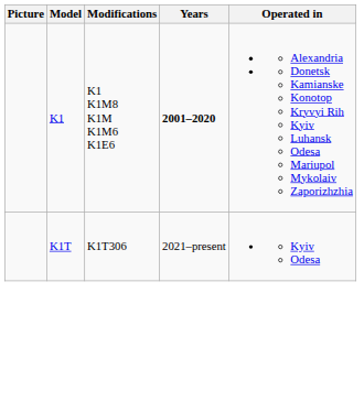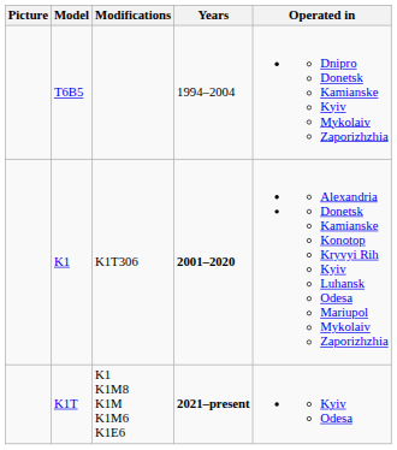 <table class="wikitable">
 <tr>
 <th>Picture</th>
 <th>Model</th>
 <th>Modifications</th>
 <th>Years</th>
 <th>Operated in</th>
 </tr>
 <tr>
 <td></td>
+<td><a href='#'>T6B5</a></td>
+<td></td>
+<td>1994–2004</td>
+<td><br><ul><li><ul><li><a href='#'>Dnipro</a></li><li><a href='#'>Donetsk</a></li><li><a href='#'>Kamianske</a></li><li><a href='#'>Kyiv</a></li><li><a href='#'>Mykolaiv</a></li><li><a href='#'>Zaporizhzhia</a></li></ul></li></ul></td>
+</tr>
+<tr>
+<td></td>
 <td><a href='#'>K1</a></td>
-<td>K1<br>K1M8<br>K1M<br>K1M6<br>K1E6</td>
+<td>K1T306</td>
 <td><strong>2001–2020</strong></td>
 <td><br><ul><li><ul><li><a href='#'>Alexandria</a></li></ul></li><li><ul><li><a href='#'>Donetsk</a></li><li><a href='#'>Kamianske</a></li><li><a href='#'>Konotop</a></li><li><a href='#'>Kryvyi Rih</a></li><li><a href='#'>Kyiv</a></li><li><a href='#'>Luhansk</a></li><li><a href='#'>Odesa</a></li><li><a href='#'>Mariupol</a></li><li><a href='#'>Mykolaiv</a></li><li><a href='#'>Zaporizhzhia</a></li></ul></li></ul></td>
 </tr>
 <tr>
 <td></td>
 <td><a href='#'>K1T</a></td>
-<td>K1T306</td>
-<td>2021–present</td>
+<td>K1<br>K1M8<br>K1M<br>K1M6<br>K1E6</td>
+<td><strong>2021–present</strong></td>
 <td><br><ul><li><ul><li><a href='#'>Kyiv</a></li><li><a href='#'>Odesa</a></li></ul></li></ul></td>
 </tr>
 </table>
